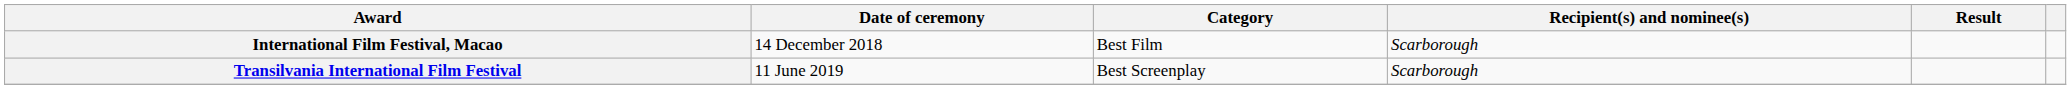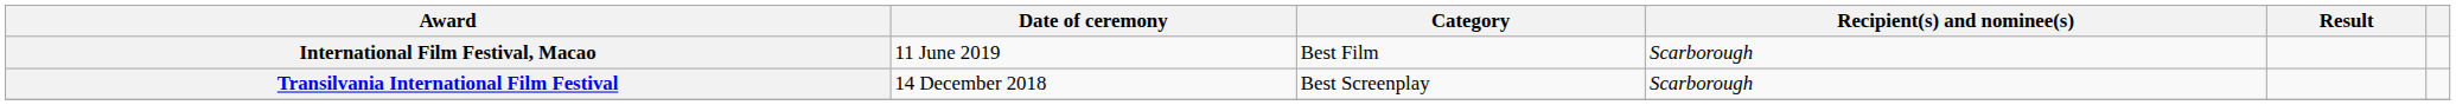 <table class="wikitable sortable plainrowheaders" style="width: 99%;">
 <tr>
 <th scope="col">Award</th>
 <th scope="col">Date of ceremony</th>
 <th scope="col">Category</th>
 <th scope="col">Recipient(s) and nominee(s)</th>
 <th scope="col">Result</th>
 <th scope="col" class="unsortable"></th>
 </tr>
 <tr>
 <th scope="row" rowspan="1">International Film Festival, Macao</th>
-<td rowspan="1">14 December 2018</td>
+<td rowspan="1">11 June 2019</td>
 <td>Best Film</td>
 <td><em>Scarborough</em></td>
 <td></td>
 <td rowspan="1" style="text-align:center;"></td>
 </tr>
 <tr>
 <th scope="row" rowspan="1"><a href='#'>Transilvania International Film Festival</a></th>
-<td rowspan="1">11 June 2019</td>
+<td rowspan="1">14 December 2018</td>
 <td>Best Screenplay</td>
 <td><em>Scarborough</em></td>
 <td></td>
 <td rowspan="1" style="text-align:center;"></td>
 </tr>
 <tr>
 </tr>
 </table>
